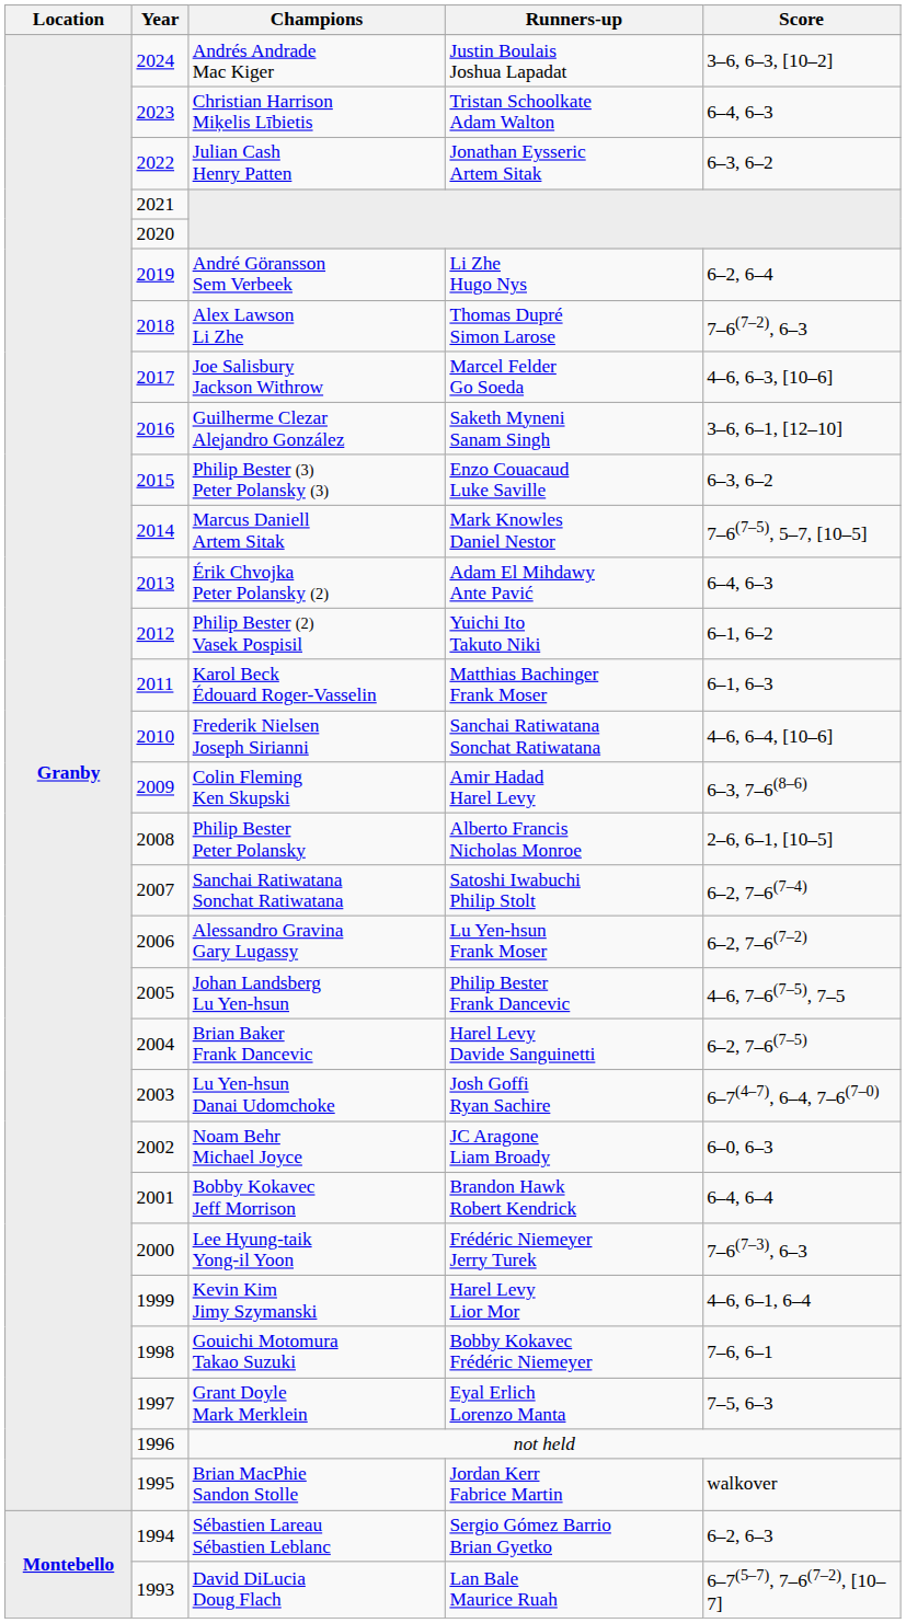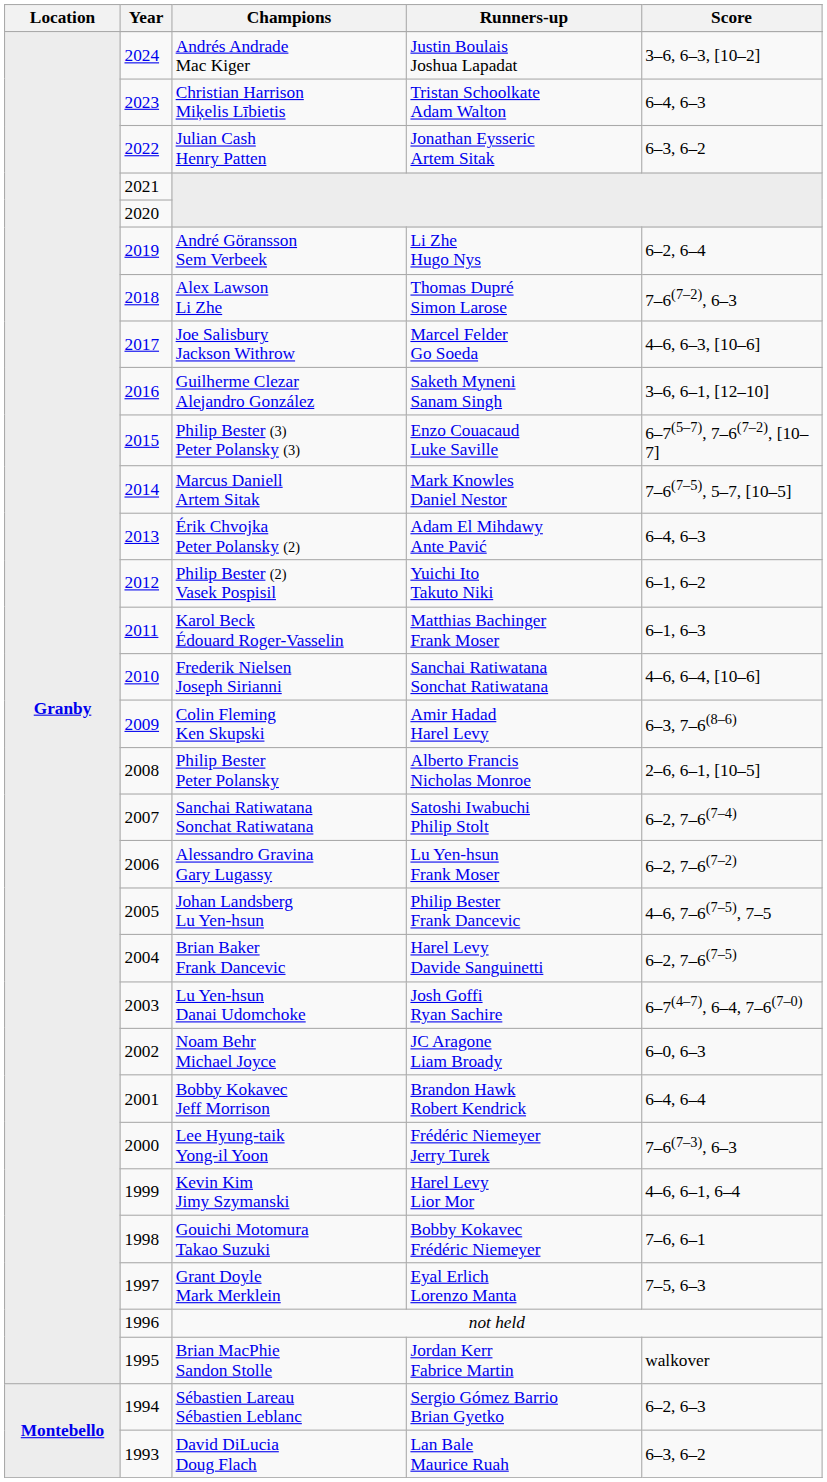 <table class="wikitable">
 <tr>
 <th style="width:100px;">Location</th>
 <th style="width:40px">Year</th>
 <th style="width:210px">Champions</th>
 <th style="width:210px">Runners-up</th>
 <th style="width:160px">Score</th>
 </tr>
 <tr>
 <th rowspan=31 style="background:#ededed;"><a href='#'>Granby</a></th>
 </tr>
 <tr>
 <td><a href='#'>2024</a></td>
 <td> <a href='#'>Andrés Andrade</a> <br>  Mac Kiger</td>
 <td> <a href='#'>Justin Boulais</a> <br>  Joshua Lapadat</td>
 <td>3–6, 6–3, [10–2]</td>
 </tr>
 <tr>
 <td><a href='#'>2023</a></td>
 <td> <a href='#'>Christian Harrison</a> <br>  <a href='#'>Miķelis Lībietis</a></td>
 <td> <a href='#'>Tristan Schoolkate</a> <br>  <a href='#'>Adam Walton</a></td>
 <td>6–4, 6–3</td>
 </tr>
 <tr>
 <td><a href='#'>2022</a></td>
 <td> <a href='#'>Julian Cash</a> <br>  <a href='#'>Henry Patten</a></td>
 <td> <a href='#'>Jonathan Eysseric</a> <br>  <a href='#'>Artem Sitak</a></td>
 <td>6–3, 6–2</td>
 </tr>
 <tr>
 <td>2021</td>
 <td rowspan=2 colspan=3 bgcolor="#ededed"></td>
 </tr>
 <tr>
 <td>2020</td>
 </tr>
 <tr>
 <td><a href='#'>2019</a></td>
 <td> <a href='#'>André Göransson</a> <br>  <a href='#'>Sem Verbeek</a></td>
 <td> <a href='#'>Li Zhe</a> <br>  <a href='#'>Hugo Nys</a></td>
 <td>6–2, 6–4</td>
 </tr>
 <tr>
 <td><a href='#'>2018</a></td>
 <td> <a href='#'>Alex Lawson</a> <br>  <a href='#'>Li Zhe</a></td>
 <td> <a href='#'>Thomas Dupré</a> <br>  <a href='#'>Simon Larose</a></td>
 <td>7–6<sup>(7–2)</sup>, 6–3</td>
 </tr>
 <tr>
 <td><a href='#'>2017</a></td>
 <td> <a href='#'>Joe Salisbury</a> <br>  <a href='#'>Jackson Withrow</a></td>
 <td> <a href='#'>Marcel Felder</a> <br>  <a href='#'>Go Soeda</a></td>
 <td>4–6, 6–3, [10–6]</td>
 </tr>
 <tr>
 <td><a href='#'>2016</a></td>
 <td> <a href='#'>Guilherme Clezar</a> <br>  <a href='#'>Alejandro González</a></td>
 <td> <a href='#'>Saketh Myneni</a> <br>  <a href='#'>Sanam Singh</a></td>
 <td>3–6, 6–1, [12–10]</td>
 </tr>
 <tr>
 <td><a href='#'>2015</a></td>
 <td> <a href='#'>Philip Bester</a> <small>(3)</small> <br>  <a href='#'>Peter Polansky</a> <small>(3)</small></td>
 <td> <a href='#'>Enzo Couacaud</a> <br>  <a href='#'>Luke Saville</a></td>
-<td>6–3, 6–2</td>
+<td>6–7<sup>(5–7)</sup>, 7–6<sup>(7–2)</sup>, [10–7]</td>
 </tr>
 <tr>
 <td><a href='#'>2014</a></td>
 <td> <a href='#'>Marcus Daniell</a> <br>  <a href='#'>Artem Sitak</a></td>
 <td> <a href='#'>Mark Knowles</a> <br>  <a href='#'>Daniel Nestor</a></td>
 <td>7–6<sup>(7–5)</sup>, 5–7, [10–5]</td>
 </tr>
 <tr>
 <td><a href='#'>2013</a></td>
 <td> <a href='#'>Érik Chvojka</a> <br>  <a href='#'>Peter Polansky</a> <small>(2)</small></td>
 <td> <a href='#'>Adam El Mihdawy</a> <br>  <a href='#'>Ante Pavić</a></td>
 <td>6–4, 6–3</td>
 </tr>
 <tr>
 <td><a href='#'>2012</a></td>
 <td> <a href='#'>Philip Bester</a> <small>(2)</small> <br>  <a href='#'>Vasek Pospisil</a></td>
 <td> <a href='#'>Yuichi Ito</a> <br>  <a href='#'>Takuto Niki</a></td>
 <td>6–1, 6–2</td>
 </tr>
 <tr>
 <td><a href='#'>2011</a></td>
 <td> <a href='#'>Karol Beck</a> <br>  <a href='#'>Édouard Roger-Vasselin</a></td>
 <td> <a href='#'>Matthias Bachinger</a> <br>  <a href='#'>Frank Moser</a></td>
 <td>6–1, 6–3</td>
 </tr>
 <tr>
 <td><a href='#'>2010</a></td>
 <td> <a href='#'>Frederik Nielsen</a> <br>  <a href='#'>Joseph Sirianni</a></td>
 <td> <a href='#'>Sanchai Ratiwatana</a> <br>  <a href='#'>Sonchat Ratiwatana</a></td>
 <td>4–6, 6–4, [10–6]</td>
 </tr>
 <tr>
 <td><a href='#'>2009</a></td>
 <td> <a href='#'>Colin Fleming</a> <br>  <a href='#'>Ken Skupski</a></td>
 <td> <a href='#'>Amir Hadad</a> <br>  <a href='#'>Harel Levy</a></td>
 <td>6–3, 7–6<sup>(8–6)</sup></td>
 </tr>
 <tr>
 <td>2008</td>
 <td> <a href='#'>Philip Bester</a> <br>  <a href='#'>Peter Polansky</a></td>
 <td> <a href='#'>Alberto Francis</a> <br>  <a href='#'>Nicholas Monroe</a></td>
 <td>2–6, 6–1, [10–5]</td>
 </tr>
 <tr>
 <td>2007</td>
 <td> <a href='#'>Sanchai Ratiwatana</a> <br>  <a href='#'>Sonchat Ratiwatana</a></td>
 <td> <a href='#'>Satoshi Iwabuchi</a> <br>  <a href='#'>Philip Stolt</a></td>
 <td>6–2, 7–6<sup>(7–4)</sup></td>
 </tr>
 <tr>
 <td>2006</td>
 <td> <a href='#'>Alessandro Gravina</a> <br>  <a href='#'>Gary Lugassy</a></td>
 <td> <a href='#'>Lu Yen-hsun</a> <br>  <a href='#'>Frank Moser</a></td>
 <td>6–2, 7–6<sup>(7–2)</sup></td>
 </tr>
 <tr>
 <td>2005</td>
 <td> <a href='#'>Johan Landsberg</a> <br>  <a href='#'>Lu Yen-hsun</a></td>
 <td> <a href='#'>Philip Bester</a> <br>  <a href='#'>Frank Dancevic</a></td>
 <td>4–6, 7–6<sup>(7–5)</sup>, 7–5</td>
 </tr>
 <tr>
 <td>2004</td>
 <td> <a href='#'>Brian Baker</a> <br>  <a href='#'>Frank Dancevic</a></td>
 <td> <a href='#'>Harel Levy</a> <br>  <a href='#'>Davide Sanguinetti</a></td>
 <td>6–2, 7–6<sup>(7–5)</sup></td>
 </tr>
 <tr>
 <td>2003</td>
 <td> <a href='#'>Lu Yen-hsun</a> <br>  <a href='#'>Danai Udomchoke</a></td>
 <td> <a href='#'>Josh Goffi</a> <br>  <a href='#'>Ryan Sachire</a></td>
 <td>6–7<sup>(4–7)</sup>, 6–4, 7–6<sup>(7–0)</sup></td>
 </tr>
 <tr>
 <td>2002</td>
 <td> <a href='#'>Noam Behr</a> <br>  <a href='#'>Michael Joyce</a></td>
 <td> <a href='#'>JC Aragone</a> <br>  <a href='#'>Liam Broady</a></td>
 <td>6–0, 6–3</td>
 </tr>
 <tr>
 <td>2001</td>
 <td> <a href='#'>Bobby Kokavec</a> <br>  <a href='#'>Jeff Morrison</a></td>
 <td> <a href='#'>Brandon Hawk</a> <br>  <a href='#'>Robert Kendrick</a></td>
 <td>6–4, 6–4</td>
 </tr>
 <tr>
 <td>2000</td>
 <td> <a href='#'>Lee Hyung-taik</a> <br>  <a href='#'>Yong-il Yoon</a></td>
 <td> <a href='#'>Frédéric Niemeyer</a> <br>  <a href='#'>Jerry Turek</a></td>
 <td>7–6<sup>(7–3)</sup>, 6–3</td>
 </tr>
 <tr>
 <td>1999</td>
 <td> <a href='#'>Kevin Kim</a> <br>  <a href='#'>Jimy Szymanski</a></td>
 <td> <a href='#'>Harel Levy</a> <br>  <a href='#'>Lior Mor</a></td>
 <td>4–6, 6–1, 6–4</td>
 </tr>
 <tr>
 <td>1998</td>
 <td> <a href='#'>Gouichi Motomura</a> <br>  <a href='#'>Takao Suzuki</a></td>
 <td> <a href='#'>Bobby Kokavec</a> <br>  <a href='#'>Frédéric Niemeyer</a></td>
 <td>7–6, 6–1</td>
 </tr>
 <tr>
 <td>1997</td>
 <td> <a href='#'>Grant Doyle</a> <br>  <a href='#'>Mark Merklein</a></td>
 <td> <a href='#'>Eyal Erlich</a> <br>  <a href='#'>Lorenzo Manta</a></td>
 <td>7–5, 6–3</td>
 </tr>
 <tr>
 <td>1996</td>
 <td colspan=3 style="text-align:center;"><em>not held</em></td>
 </tr>
 <tr>
 <td>1995</td>
 <td> <a href='#'>Brian MacPhie</a> <br>  <a href='#'>Sandon Stolle</a></td>
 <td> <a href='#'>Jordan Kerr</a> <br>  <a href='#'>Fabrice Martin</a></td>
 <td>walkover</td>
 </tr>
 <tr>
 <th rowspan=2 style="background:#ededed;"><a href='#'>Montebello</a></th>
 <td>1994</td>
 <td> <a href='#'>Sébastien Lareau</a> <br>  <a href='#'>Sébastien Leblanc</a></td>
 <td> <a href='#'>Sergio Gómez Barrio</a> <br>  <a href='#'>Brian Gyetko</a></td>
 <td>6–2, 6–3</td>
 </tr>
 <tr>
 <td>1993</td>
 <td> <a href='#'>David DiLucia</a> <br>  <a href='#'>Doug Flach</a></td>
 <td> <a href='#'>Lan Bale</a> <br>  <a href='#'>Maurice Ruah</a></td>
-<td>6–7<sup>(5–7)</sup>, 7–6<sup>(7–2)</sup>, [10–7]</td>
+<td>6–3, 6–2</td>
 </tr>
 </table>
